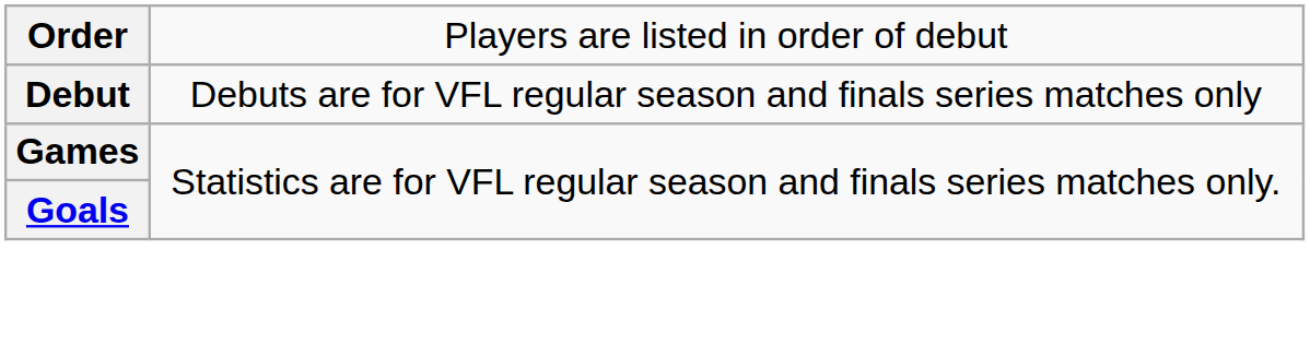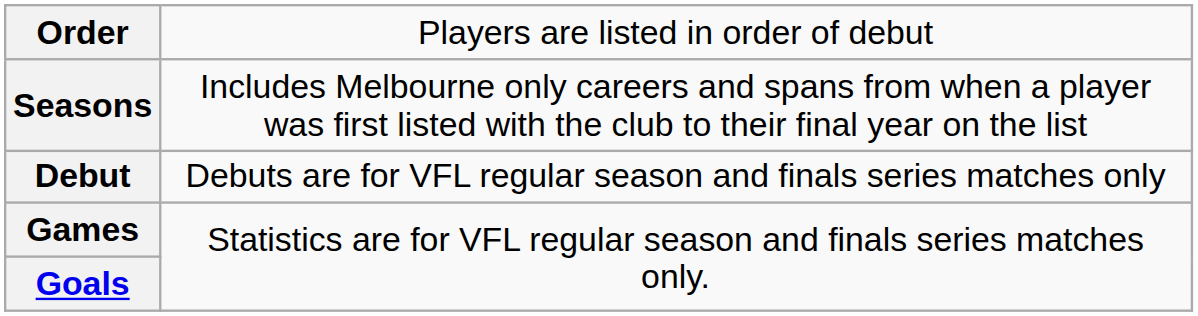 <table class="wikitable plainrowheaders"  style="font-size:90%; text-align:center; width:40%;">
 <tr>
 <th scope="row" style="text-align:center;">Order</th>
 <td>Players are listed in order of debut</td>
+</tr>
+<tr>
+<th scope="row" style="text-align:center;">Seasons</th>
+<td>Includes Melbourne only careers and spans from when a player was first listed with the club to their final year on the list</td>
 </tr>
 <tr>
 <th scope="row" style="text-align:center;">Debut</th>
 <td>Debuts are for VFL regular season and finals series matches only</td>
 </tr>
 <tr>
 <th scope="row" style="text-align:center;">Games</th>
 <td rowspan="2">Statistics are for VFL regular season and finals series matches only.</td>
 </tr>
 <tr>
 <th scope="row" style="text-align:center;"><a href='#'>Goals</a></th>
 </tr>
 </table>
